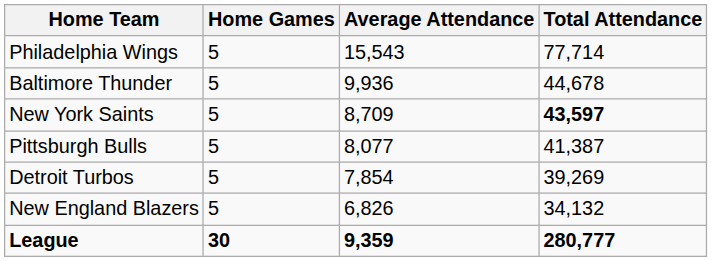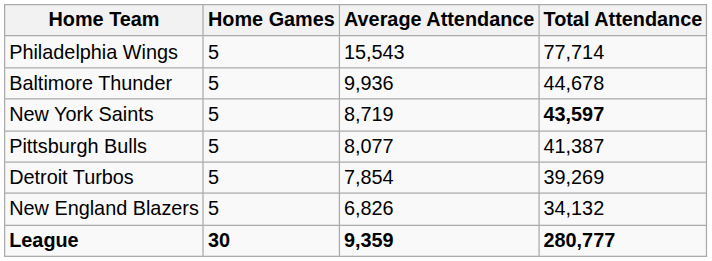 <table class="wikitable sortable">
 <tr>
 <th>Home Team</th>
 <th>Home Games</th>
 <th>Average Attendance</th>
 <th>Total Attendance</th>
 </tr>
 <tr>
 <td>Philadelphia Wings</td>
 <td>5</td>
 <td>15,543</td>
 <td>77,714</td>
 </tr>
 <tr>
 <td>Baltimore Thunder</td>
 <td>5</td>
 <td>9,936</td>
 <td>44,678</td>
 </tr>
 <tr>
 <td>New York Saints</td>
 <td>5</td>
-<td>8,709</td>
+<td>8,719</td>
 <td><strong>43,597</strong></td>
 </tr>
 <tr>
 <td>Pittsburgh Bulls</td>
 <td>5</td>
 <td>8,077</td>
 <td>41,387</td>
 </tr>
 <tr>
 <td>Detroit Turbos</td>
 <td>5</td>
 <td>7,854</td>
 <td>39,269</td>
 </tr>
 <tr>
 <td>New England Blazers</td>
 <td>5</td>
 <td>6,826</td>
 <td>34,132</td>
 </tr>
 <tr class="sortbottom">
 <td><strong>League</strong></td>
 <td><strong>30</strong></td>
 <td><strong>9,359</strong></td>
 <td><strong>280,777</strong></td>
 </tr>
 </table>
